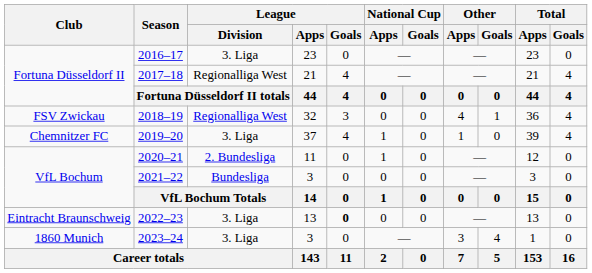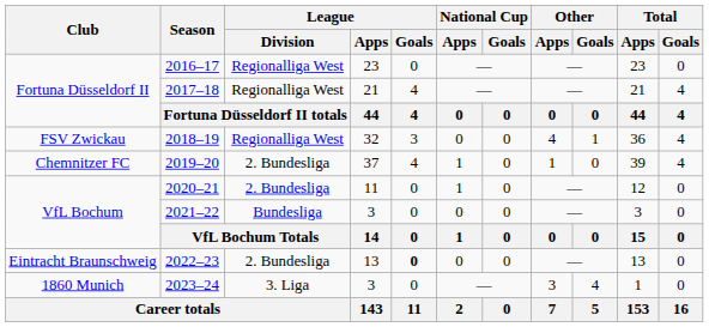 <table class="wikitable" style="text-align:center">
 <tr>
 <th rowspan="2">Club</th>
 <th rowspan="2">Season</th>
 <th colspan="3">League</th>
 <th colspan="2">National Cup</th>
 <th colspan="2">Other</th>
 <th colspan="2">Total</th>
 </tr>
 <tr>
 <th>Division</th>
 <th>Apps</th>
 <th>Goals</th>
 <th>Apps</th>
 <th>Goals</th>
 <th>Apps</th>
 <th>Goals</th>
 <th>Apps</th>
 <th>Goals</th>
 </tr>
 <tr>
 <td rowspan="3"><a href='#'>Fortuna Düsseldorf II</a></td>
 <td><a href='#'>2016–17</a></td>
-<td>3. Liga</td>
+<td><a href='#'>Regionalliga West</a></td>
 <td>23</td>
 <td>0</td>
 <td colspan="2">—</td>
 <td colspan="2">—</td>
 <td>23</td>
 <td>0</td>
 </tr>
 <tr>
 <td><a href='#'>2017–18</a></td>
 <td>Regionalliga West</td>
 <td>21</td>
 <td>4</td>
 <td colspan="2">—</td>
 <td colspan="2">—</td>
 <td>21</td>
 <td>4</td>
 </tr>
 <tr>
 <th colspan="2">Fortuna Düsseldorf II totals</th>
 <th>44</th>
 <th>4</th>
 <th>0</th>
 <th>0</th>
 <th>0</th>
 <th>0</th>
 <th>44</th>
 <th>4</th>
 </tr>
 <tr>
 <td><a href='#'>FSV Zwickau</a></td>
 <td><a href='#'>2018–19</a></td>
 <td><a href='#'>Regionalliga West</a></td>
 <td>32</td>
 <td>3</td>
 <td>0</td>
 <td>0</td>
 <td>4</td>
 <td>1</td>
 <td>36</td>
 <td>4</td>
 </tr>
 <tr>
 <td><a href='#'>Chemnitzer FC</a></td>
 <td><a href='#'>2019–20</a></td>
-<td>3. Liga</td>
+<td>2. Bundesliga</td>
 <td>37</td>
 <td>4</td>
 <td>1</td>
 <td>0</td>
 <td>1</td>
 <td>0</td>
 <td>39</td>
 <td>4</td>
 </tr>
 <tr>
 <td rowspan="3"><a href='#'>VfL Bochum</a></td>
 <td><a href='#'>2020–21</a></td>
 <td><a href='#'>2. Bundesliga</a></td>
 <td>11</td>
 <td>0</td>
 <td>1</td>
 <td>0</td>
 <td colspan="2">—</td>
 <td>12</td>
 <td>0</td>
 </tr>
 <tr>
 <td><a href='#'>2021–22</a></td>
 <td><a href='#'>Bundesliga</a></td>
 <td>3</td>
 <td>0</td>
 <td>0</td>
 <td>0</td>
 <td colspan="2">—</td>
 <td>3</td>
 <td>0</td>
 </tr>
 <tr>
 <th colspan="2">VfL Bochum Totals</th>
 <th>14</th>
 <th>0</th>
 <th>1</th>
 <th>0</th>
 <th>0</th>
 <th>0</th>
 <th>15</th>
 <th>0</th>
 </tr>
 <tr>
 <td><a href='#'>Eintracht Braunschweig</a></td>
 <td><a href='#'>2022–23</a></td>
-<td>3. Liga</td>
+<td>2. Bundesliga</td>
 <td>13</td>
 <td><strong>0</strong></td>
 <td>0</td>
 <td>0</td>
 <td colspan="2">—</td>
 <td>13</td>
 <td>0</td>
 </tr>
 <tr>
 <td><a href='#'>1860 Munich</a></td>
 <td><a href='#'>2023–24</a></td>
 <td>3. Liga</td>
 <td>3</td>
 <td>0</td>
 <td colspan="2">—</td>
 <td>3</td>
 <td>4</td>
 <td>1</td>
 <td>0</td>
 </tr>
 <tr>
 <th colspan="3">Career totals</th>
 <th>143</th>
 <th>11</th>
 <th>2</th>
 <th>0</th>
 <th>7</th>
 <th>5</th>
 <th>153</th>
 <th>16</th>
 </tr>
 </table>
